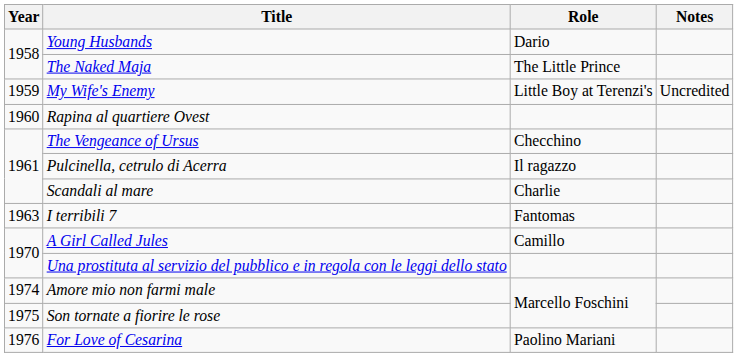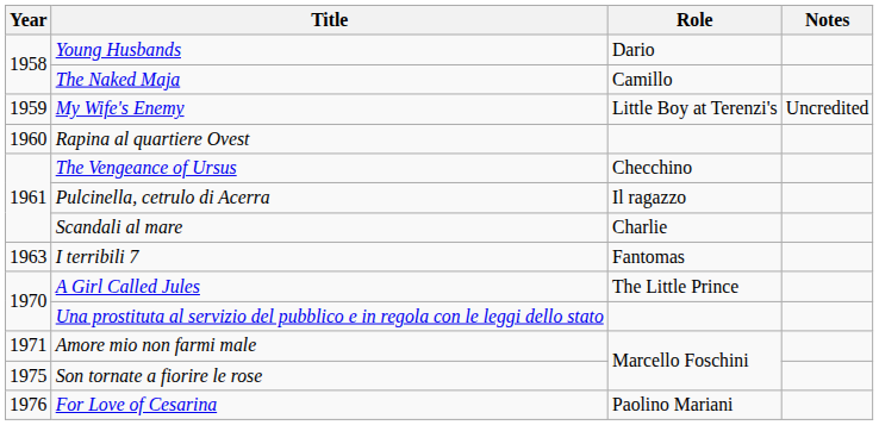 <table class="wikitable plainrowheaders sortable">
 <tr>
 <th scope="col">Year</th>
 <th scope="col">Title</th>
 <th scope="col">Role</th>
 <th scope="col">Notes</th>
 </tr>
 <tr>
 <td rowspan=2>1958</td>
 <td><em><a href='#'>Young Husbands</a></em></td>
 <td>Dario</td>
 <td></td>
 </tr>
 <tr>
 <td><em><a href='#'>The Naked Maja</a></em></td>
-<td>The Little Prince</td>
+<td>Camillo</td>
 <td></td>
 </tr>
 <tr>
 <td>1959</td>
 <td><em><a href='#'>My Wife's Enemy</a></em></td>
 <td>Little Boy at Terenzi's</td>
 <td>Uncredited</td>
 </tr>
 <tr>
 <td>1960</td>
 <td><em>Rapina al quartiere Ovest</em></td>
 <td></td>
 <td></td>
 </tr>
 <tr>
 <td rowspan=3>1961</td>
 <td><em><a href='#'>The Vengeance of Ursus</a></em></td>
 <td>Checchino</td>
 <td></td>
 </tr>
 <tr>
 <td><em>Pulcinella, cetrulo di Acerra</em></td>
 <td>Il ragazzo</td>
 <td></td>
 </tr>
 <tr>
 <td><em>Scandali al mare</em></td>
 <td>Charlie</td>
 <td></td>
 </tr>
 <tr>
 <td>1963</td>
 <td><em>I terribili 7</em></td>
 <td>Fantomas</td>
 <td></td>
 </tr>
 <tr>
 <td rowspan=2>1970</td>
 <td><em><a href='#'>A Girl Called Jules</a></em></td>
-<td>Camillo</td>
+<td>The Little Prince</td>
 <td></td>
 </tr>
 <tr>
 <td><em><a href='#'>Una prostituta al servizio del pubblico e in regola con le leggi dello stato</a></em></td>
 <td></td>
 <td></td>
 </tr>
 <tr>
-<td>1974</td>
+<td>1971</td>
 <td><em>Amore mio non farmi male</em></td>
 <td rowspan=2>Marcello Foschini</td>
 <td></td>
 </tr>
 <tr>
 <td>1975</td>
 <td><em>Son tornate a fiorire le rose</em></td>
 <td></td>
 </tr>
 <tr>
 <td>1976</td>
 <td><em><a href='#'>For Love of Cesarina</a></em></td>
 <td>Paolino Mariani</td>
 <td></td>
 </tr>
 </table>
